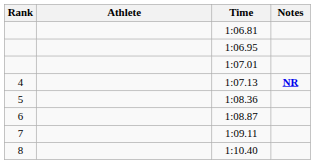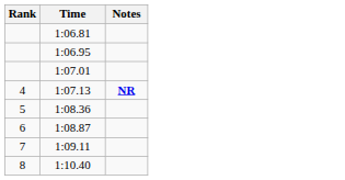 <table class="wikitable" style="text-align:center">
 <tr>
 <th width=40>Rank</th>
-<th width=250>Athlete</th>
 <th width=80>Time</th>
 <th width=50>Notes</th>
 </tr>
 <tr>
 <td></td>
-<td align=left></td>
 <td>1:06.81</td>
 <td></td>
 </tr>
 <tr>
 <td></td>
-<td align=left></td>
 <td>1:06.95</td>
 <td></td>
 </tr>
 <tr>
 <td></td>
-<td align=left></td>
 <td>1:07.01</td>
 <td></td>
 </tr>
 <tr>
 <td>4</td>
-<td align=left></td>
 <td>1:07.13</td>
 <td><strong><a href='#'>NR</a></strong></td>
 </tr>
 <tr>
 <td>5</td>
-<td align=left></td>
 <td>1:08.36</td>
 <td></td>
 </tr>
 <tr>
 <td>6</td>
-<td align=left></td>
 <td>1:08.87</td>
 <td></td>
 </tr>
 <tr>
 <td>7</td>
-<td align=left></td>
 <td>1:09.11</td>
 <td></td>
 </tr>
 <tr>
 <td>8</td>
-<td align=left></td>
 <td>1:10.40</td>
 <td></td>
 </tr>
 </table>
